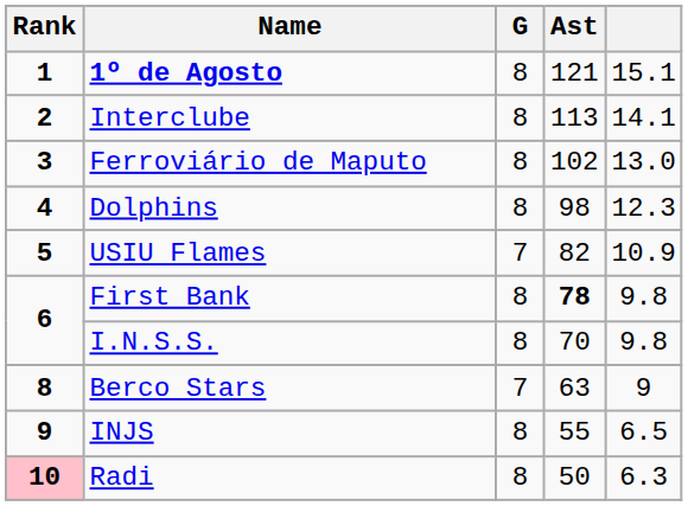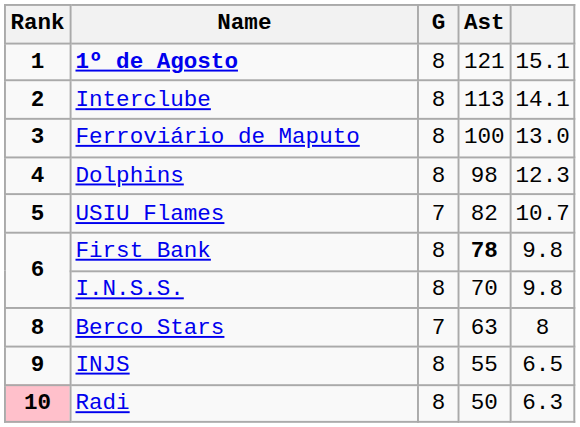 <table class="wikitable" style="text-align:center; font-size:90%;">
 <tr>
 <th width=10px>Rank</th>
 <th width=175px>Name</th>
 <th width=15px>G</th>
 <th width=10px>Ast</th>
 <th width=10px></th>
 </tr>
 <tr>
 <td><strong>1</strong></td>
 <td align=left> <strong><a href='#'>1º de Agosto</a></strong></td>
 <td>8</td>
 <td>121</td>
 <td>15.1</td>
 </tr>
 <tr>
 <td><strong>2</strong></td>
 <td align=left> <a href='#'>Interclube</a></td>
 <td>8</td>
 <td>113</td>
 <td>14.1</td>
 </tr>
 <tr>
 <td><strong>3</strong></td>
 <td align=left> <a href='#'>Ferroviário de Maputo</a></td>
 <td>8</td>
-<td>102</td>
+<td>100</td>
 <td>13.0</td>
 </tr>
 <tr>
 <td><strong>4</strong></td>
 <td align=left> <a href='#'>Dolphins</a></td>
 <td>8</td>
 <td>98</td>
 <td>12.3</td>
 </tr>
 <tr>
 <td><strong>5</strong></td>
 <td align=left> <a href='#'>USIU Flames</a></td>
 <td>7</td>
 <td>82</td>
-<td>10.9</td>
+<td>10.7</td>
 </tr>
 <tr>
 <td rowspan=2><strong>6</strong></td>
 <td align=left> <a href='#'>First Bank</a></td>
 <td>8</td>
 <td><strong>78</strong></td>
 <td>9.8</td>
 </tr>
 <tr>
 <td align=left> <a href='#'>I.N.S.S.</a></td>
 <td>8</td>
 <td>70</td>
 <td>9.8</td>
 </tr>
 <tr>
 <td><strong>8</strong></td>
 <td align=left> <a href='#'>Berco Stars</a></td>
 <td>7</td>
 <td>63</td>
-<td>9</td>
+<td>8</td>
 </tr>
 <tr>
 <td><strong>9</strong></td>
 <td align=left> <a href='#'>INJS</a></td>
 <td>8</td>
 <td>55</td>
 <td>6.5</td>
 </tr>
 <tr>
 <td style="background: pink;"><strong>10</strong></td>
 <td align=left> <a href='#'>Radi</a></td>
 <td>8</td>
 <td>50</td>
 <td>6.3</td>
 </tr>
 </table>
